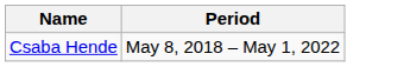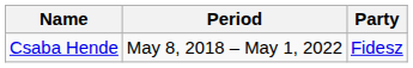 <table class="wikitable">
 <tr>
 <th>Name</th>
 <th>Period</th>
+<th>Party</th>
 </tr>
 <tr>
 <td><a href='#'>Csaba Hende</a></td>
 <td>May 8, 2018 – May 1, 2022</td>
+<td><a href='#'>Fidesz</a></td>
 </tr>
 </table>
